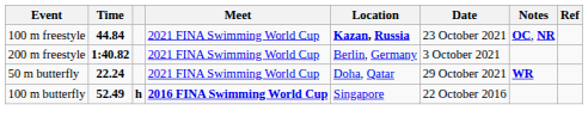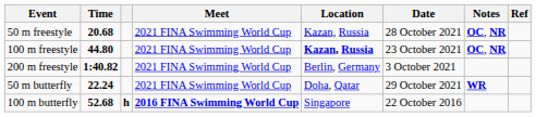 <table class="wikitable">
 <tr>
 <th>Event</th>
 <th>Time</th>
 <th></th>
 <th>Meet</th>
 <th>Location</th>
 <th>Date</th>
 <th>Notes</th>
 <th>Ref</th>
 </tr>
 <tr>
+<td>50 m freestyle</td>
+<td style="text-align:center;"><strong>20.68</strong></td>
+<td></td>
+<td><a href='#'>2021 FINA Swimming World Cup</a></td>
+<td><a href='#'>Kazan</a>, <a href='#'>Russia</a></td>
+<td>28 October 2021</td>
+<td><strong><a href='#'>OC</a></strong>, <strong><a href='#'>NR</a></strong></td>
+<td style="text-align:center;"></td>
+</tr>
+<tr>
 <td>100 m freestyle</td>
-<td style="text-align:center;"><strong>44.84</strong></td>
+<td style="text-align:center;"><strong>44.80</strong></td>
 <td></td>
 <td><a href='#'>2021 FINA Swimming World Cup</a></td>
 <td><strong><a href='#'>Kazan</a>, <a href='#'>Russia</a></strong></td>
 <td>23 October 2021</td>
 <td><strong><a href='#'>OC</a></strong>, <strong><a href='#'>NR</a></strong></td>
 <td style="text-align:center;"></td>
 </tr>
 <tr>
 <td>200 m freestyle</td>
 <td style="text-align:center;"><strong>1:40.82</strong></td>
 <td></td>
 <td><a href='#'>2021 FINA Swimming World Cup</a></td>
 <td><a href='#'>Berlin</a>, <a href='#'>Germany</a></td>
 <td>3 October 2021</td>
 <td></td>
 <td style="text-align:center;"></td>
 </tr>
 <tr>
 <td>50 m butterfly</td>
 <td style="text-align:center;"><strong>22.24</strong></td>
 <td></td>
 <td><a href='#'>2021 FINA Swimming World Cup</a></td>
 <td><a href='#'>Doha</a>, <a href='#'>Qatar</a></td>
 <td>29 October 2021</td>
 <td><strong><a href='#'>WR</a></strong></td>
 <td style="text-align:center;"></td>
 </tr>
 <tr>
 <td>100 m butterfly</td>
-<td style="text-align:center;"><strong>52.49</strong></td>
+<td style="text-align:center;"><strong>52.68</strong></td>
 <td><strong>h</strong></td>
 <td><strong><a href='#'>2016 FINA Swimming World Cup</a></strong></td>
 <td><a href='#'>Singapore</a></td>
 <td>22 October 2016</td>
 <td></td>
 <td style="text-align:center;"></td>
 </tr>
 </table>
